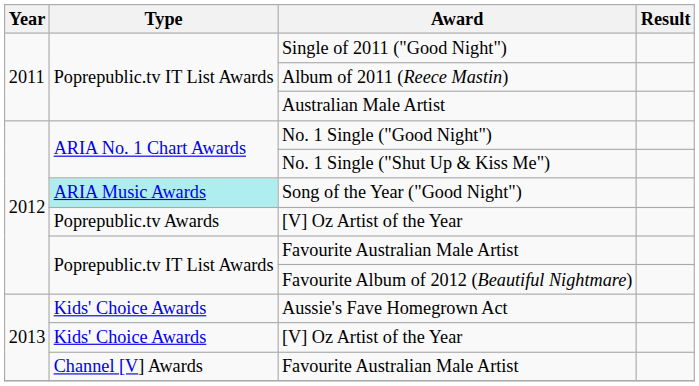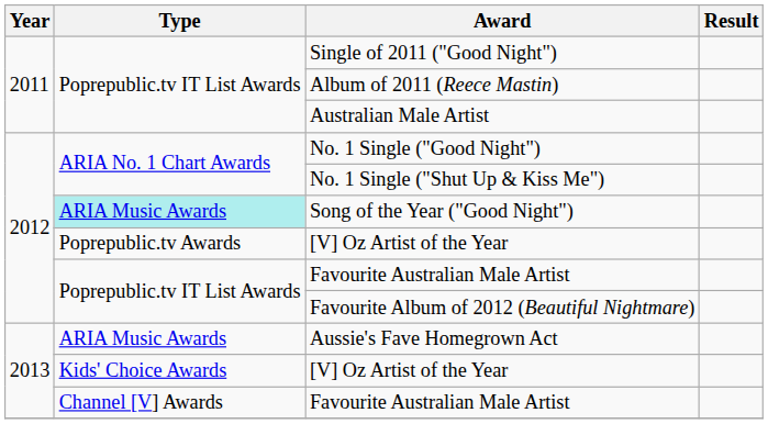 <table class="wikitable">
 <tr>
 <th>Year</th>
 <th>Type</th>
 <th>Award</th>
 <th>Result</th>
 </tr>
 <tr>
 <td rowspan="3">2011</td>
 <td rowspan="3">Poprepublic.tv IT List Awards</td>
 <td>Single of 2011 ("Good Night")</td>
 <td></td>
 </tr>
 <tr>
 <td>Album of 2011 (<em>Reece Mastin</em>)</td>
 <td></td>
 </tr>
 <tr>
 <td>Australian Male Artist</td>
 <td></td>
 </tr>
 <tr>
 <td rowspan="6">2012</td>
 <td rowspan="2"><a href='#'>ARIA No. 1 Chart Awards</a></td>
 <td>No. 1 Single ("Good Night")</td>
 <td></td>
 </tr>
 <tr>
 <td>No. 1 Single ("Shut Up & Kiss Me")</td>
 <td></td>
 </tr>
 <tr>
 <td style="background: paleturquoise;"><a href='#'>ARIA Music Awards</a></td>
 <td>Song of the Year ("Good Night")</td>
 <td></td>
 </tr>
 <tr>
 <td>Poprepublic.tv Awards</td>
 <td>[V] Oz Artist of the Year</td>
 <td></td>
 </tr>
 <tr>
 <td rowspan="2">Poprepublic.tv IT List Awards</td>
 <td>Favourite Australian Male Artist</td>
 <td></td>
 </tr>
 <tr>
 <td>Favourite Album of 2012 (<em>Beautiful Nightmare</em>)</td>
 <td></td>
 </tr>
 <tr>
 <td rowspan="3">2013</td>
-<td><a href='#'>Kids' Choice Awards</a></td>
+<td><a href='#'>ARIA Music Awards</a></td>
 <td>Aussie's Fave Homegrown Act</td>
 <td></td>
 </tr>
 <tr>
 <td><a href='#'>Kids' Choice Awards</a></td>
 <td>[V] Oz Artist of the Year</td>
 <td></td>
 </tr>
 <tr>
 <td><a href='#'>Channel [V</a>] Awards</td>
 <td>Favourite Australian Male Artist</td>
 <td></td>
 </tr>
 <tr>
 </tr>
 </table>
